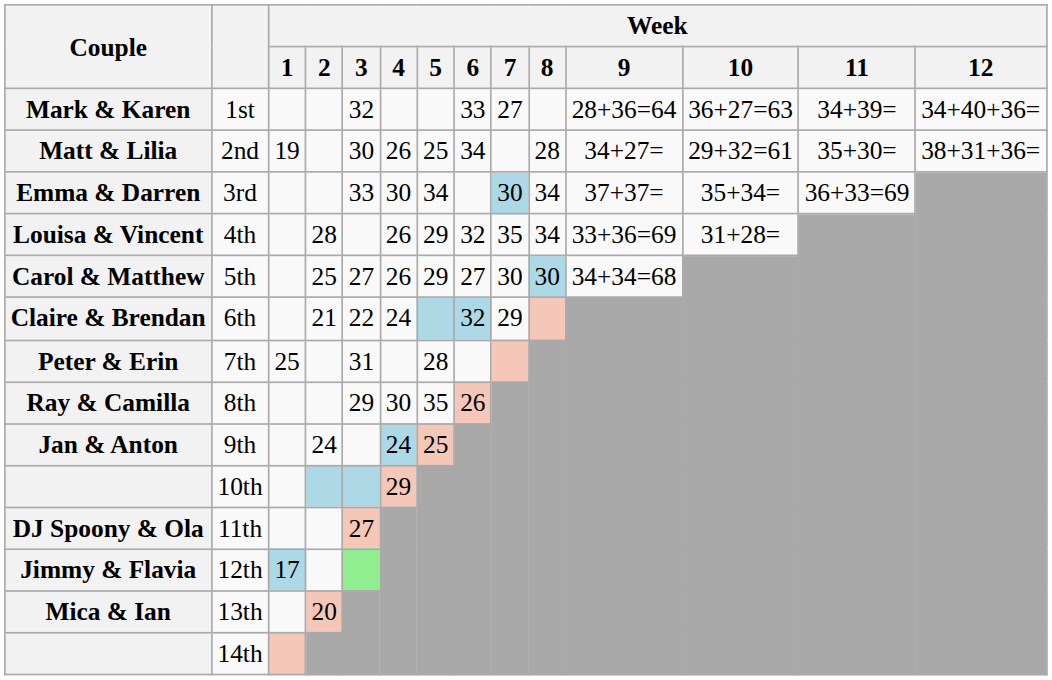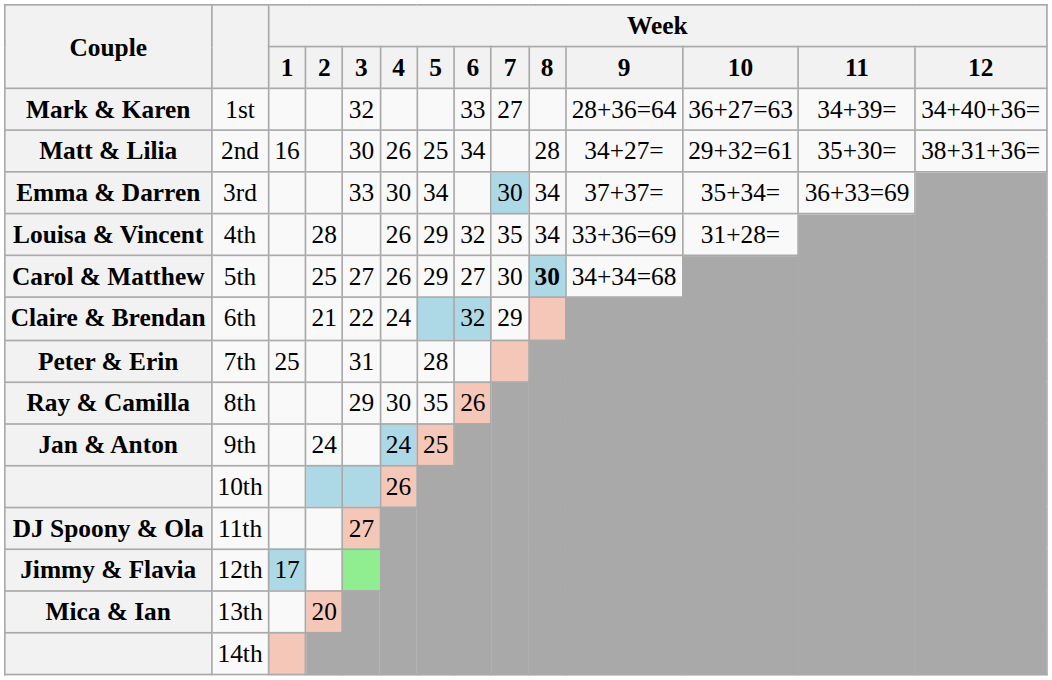 <table class="wikitable sortable" style="text-align:center; font-size:95%">
 <tr>
 <th scope="col" rowspan="2">Couple</th>
 <th scope="col" rowspan="2"></th>
 <th colspan="12">Week</th>
 </tr>
 <tr>
 <th scope="col">1</th>
 <th scope="col">2</th>
 <th scope="col">3</th>
 <th scope="col">4</th>
 <th scope="col">5</th>
 <th scope="col">6</th>
 <th scope="col">7</th>
 <th scope="col">8</th>
 <th scope="col">9</th>
 <th scope="col">10</th>
 <th scope="col">11</th>
 <th scope="col">12</th>
 </tr>
 <tr>
 <th scope="row">Mark & Karen</th>
 <td>1st</td>
 <td></td>
 <td></td>
 <td>32</td>
 <td></td>
 <td></td>
 <td>33</td>
 <td>27</td>
 <td></td>
 <td>28+36=64</td>
 <td>36+27=63</td>
 <td>34+39=</td>
 <td>34+40+36=</td>
 </tr>
 <tr>
 <th scope="row">Matt & Lilia</th>
 <td>2nd</td>
-<td>19</td>
+<td>16</td>
 <td></td>
 <td>30</td>
 <td>26</td>
 <td>25</td>
 <td>34</td>
 <td></td>
 <td>28</td>
 <td>34+27=</td>
 <td>29+32=61</td>
 <td>35+30=</td>
 <td>38+31+36=</td>
 </tr>
 <tr>
 <th scope="row">Emma & Darren</th>
 <td>3rd</td>
 <td></td>
 <td></td>
 <td>33</td>
 <td>30</td>
 <td>34</td>
 <td></td>
 <td bgcolor="lightblue">30</td>
 <td>34</td>
 <td>37+37=</td>
 <td>35+34=</td>
 <td>36+33=69</td>
 <td rowspan="12" style="background:darkgray;"></td>
 </tr>
 <tr>
 <th scope="row">Louisa & Vincent</th>
 <td>4th</td>
 <td></td>
 <td>28</td>
 <td></td>
 <td>26</td>
 <td>29</td>
 <td>32</td>
 <td>35</td>
 <td>34</td>
 <td>33+36=69</td>
 <td>31+28=</td>
 <td rowspan="11" style="background:darkgray;"></td>
 </tr>
 <tr>
 <th scope="row">Carol & Matthew</th>
 <td>5th</td>
 <td></td>
 <td>25</td>
 <td>27</td>
 <td>26</td>
 <td>29</td>
 <td>27</td>
 <td>30</td>
-<td bgcolor="lightblue">30</td>
+<td bgcolor="lightblue"><strong>30</strong></td>
 <td>34+34=68</td>
 <td rowspan="10" style="background:darkgray;"></td>
 </tr>
 <tr>
 <th scope="row">Claire & Brendan</th>
 <td>6th</td>
 <td></td>
 <td>21</td>
 <td>22</td>
 <td>24</td>
 <td bgcolor="lightblue"></td>
 <td bgcolor="lightblue">32</td>
 <td>29</td>
 <td bgcolor="#f4c7b8"></td>
 <td rowspan="9" style="background:darkgray;"></td>
 </tr>
 <tr>
 <th scope="row">Peter & Erin</th>
 <td>7th</td>
 <td>25</td>
 <td></td>
 <td>31</td>
 <td></td>
 <td>28</td>
 <td></td>
 <td bgcolor="#f4c7b8"></td>
 <td rowspan="8" style="background:darkgray;"></td>
 </tr>
 <tr>
 <th scope="row">Ray & Camilla</th>
 <td>8th</td>
 <td></td>
 <td></td>
 <td>29</td>
 <td>30</td>
 <td>35</td>
 <td bgcolor="#f4c7b8">26</td>
 <td rowspan="7" style="background:darkgray;"></td>
 </tr>
 <tr>
 <th scope="row">Jan & Anton</th>
 <td>9th</td>
 <td></td>
 <td>24</td>
 <td></td>
 <td bgcolor="lightblue">24</td>
 <td bgcolor="#f4c7b8">25</td>
 <td rowspan="6" style="background:darkgray;"></td>
 </tr>
 <tr>
 <th scope="row"></th>
 <td>10th</td>
 <td></td>
 <td bgcolor="lightblue"></td>
 <td bgcolor="lightblue"></td>
-<td bgcolor="#f4c7b8">29</td>
+<td bgcolor="#f4c7b8">26</td>
 <td rowspan="5" style="background:darkgray;"></td>
 </tr>
 <tr>
 <th scope="row">DJ Spoony & Ola</th>
 <td>11th</td>
 <td></td>
 <td></td>
 <td bgcolor="#f4c7b8">27</td>
 <td rowspan="4" style="background:darkgray;"></td>
 </tr>
 <tr>
 <th scope="row">Jimmy & Flavia</th>
 <td>12th</td>
 <td style="background:lightblue;">17</td>
 <td></td>
 <td bgcolor="lightgreen"></td>
 </tr>
 <tr>
 <th scope="row">Mica & Ian</th>
 <td>13th</td>
 <td></td>
 <td bgcolor="#f4c7b8">20</td>
 <td rowspan="2" style="background:darkgray;"></td>
 </tr>
 <tr>
 <th scope="row"></th>
 <td>14th</td>
 <td bgcolor="#f4c7b8"></td>
 <td style="background:darkgray;"></td>
 </tr>
 </table>
